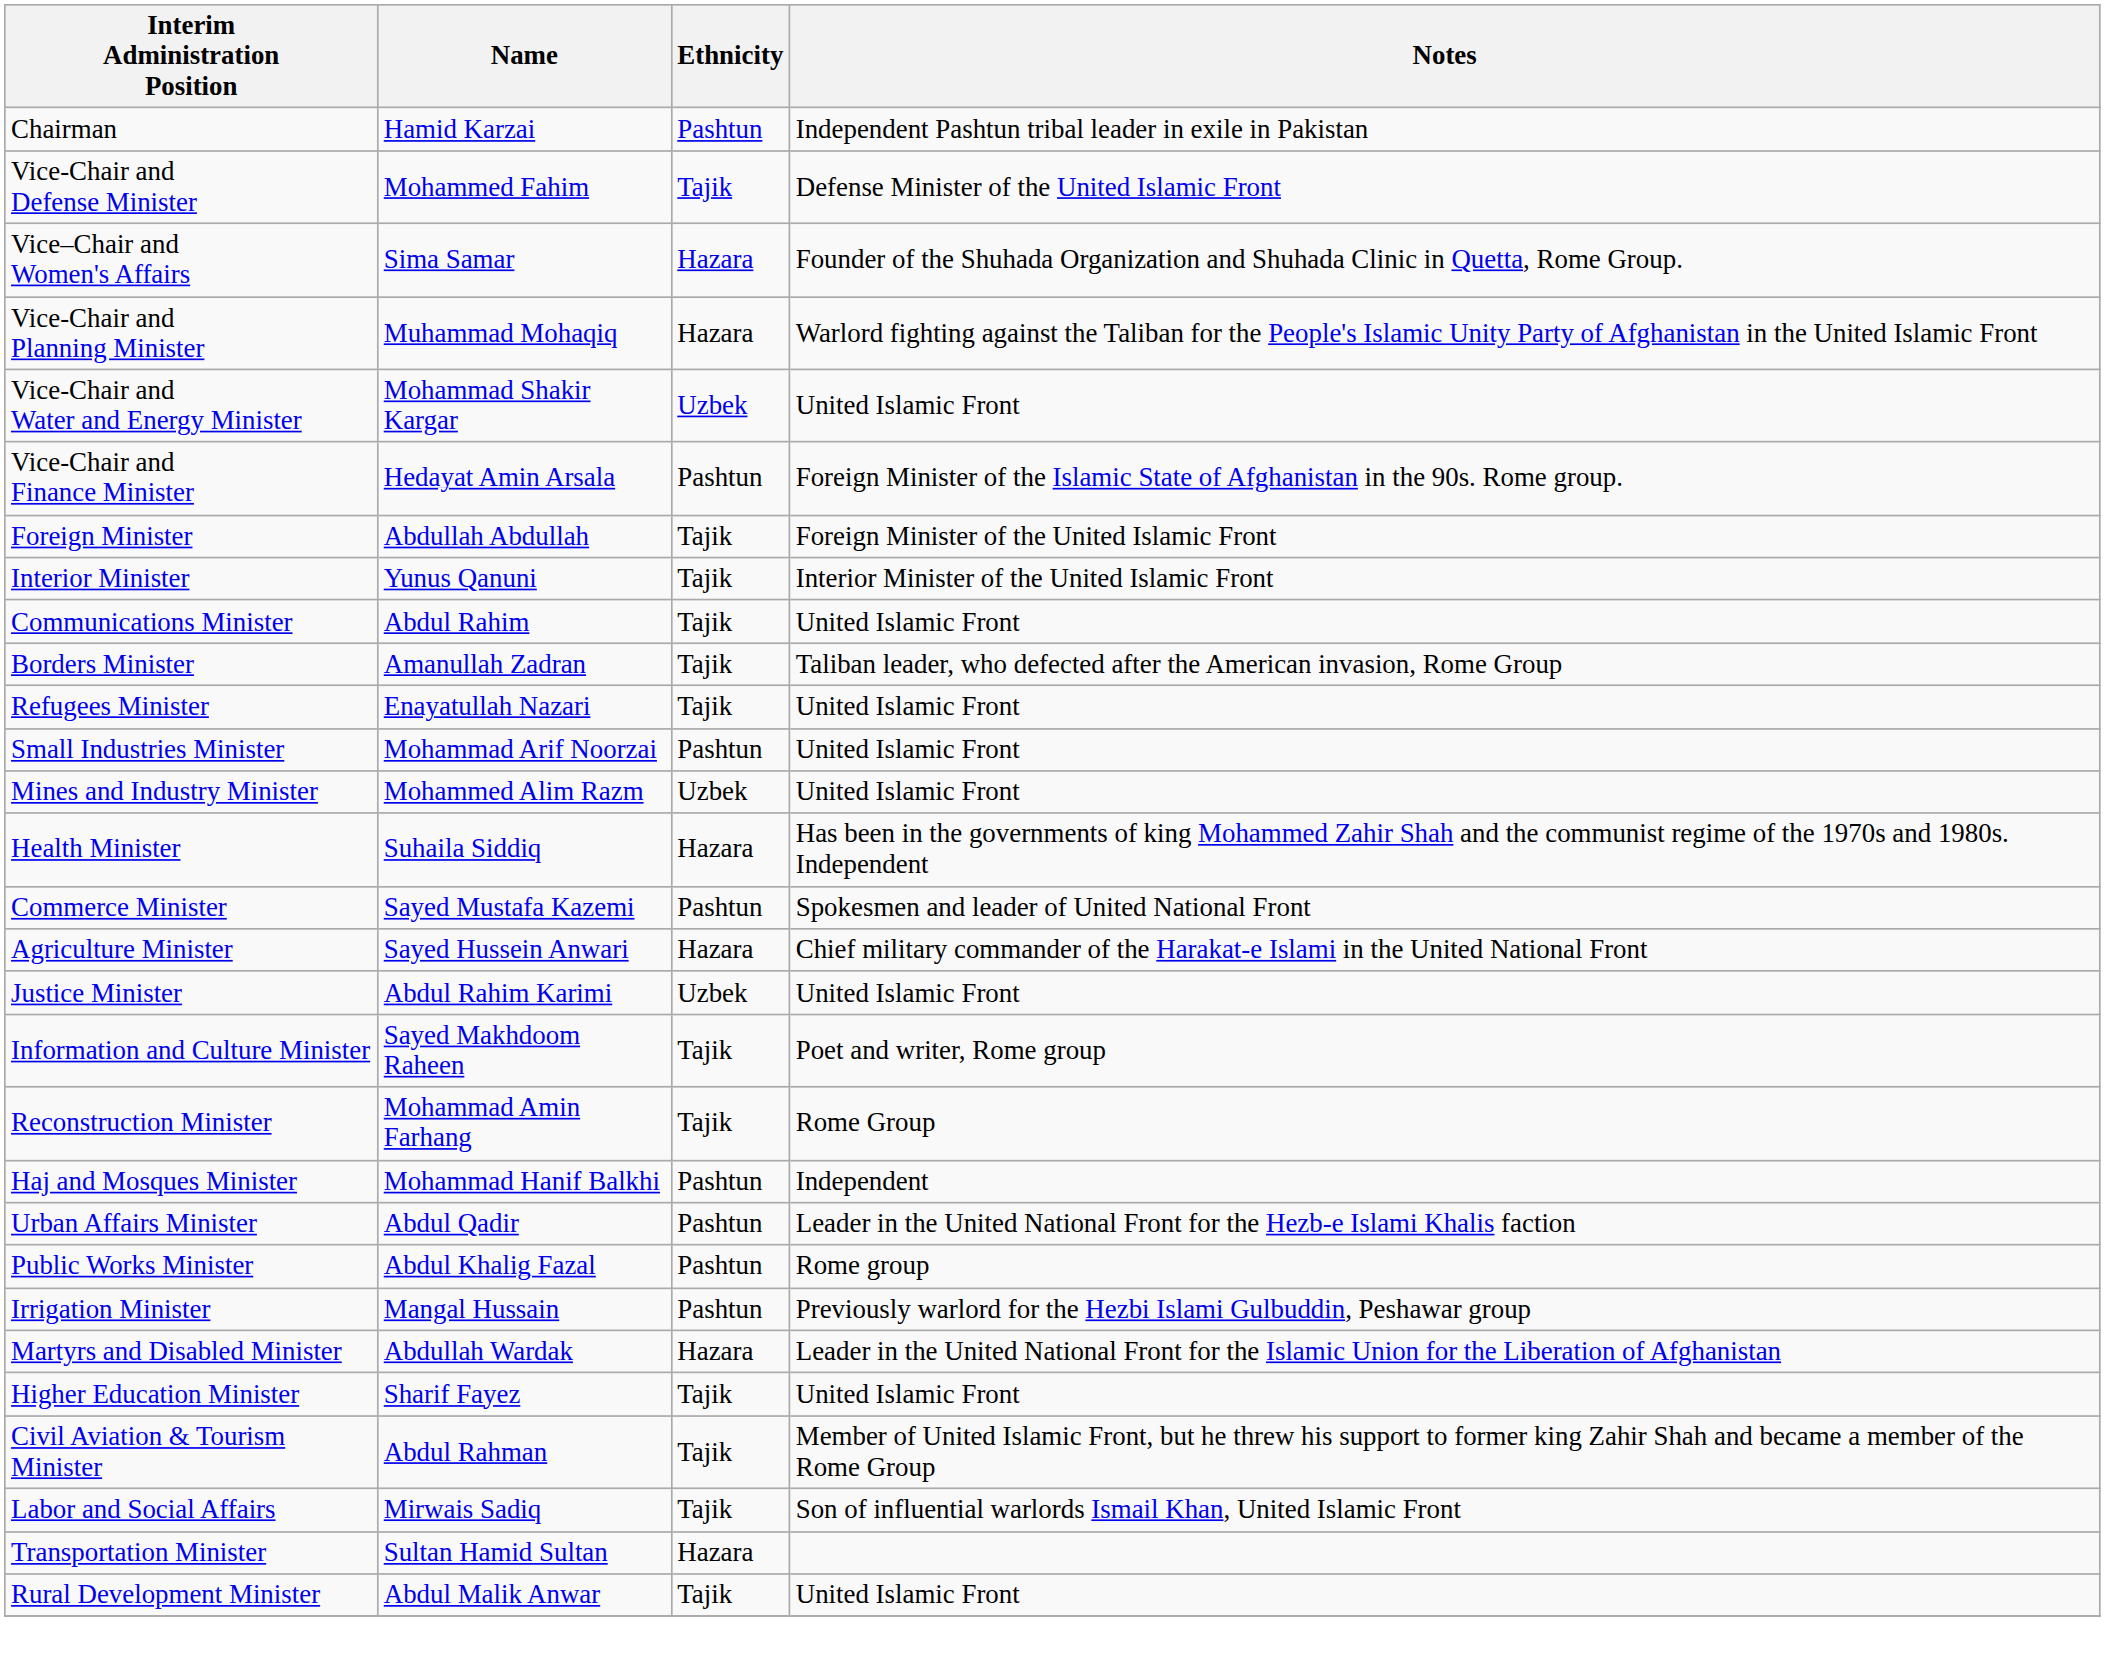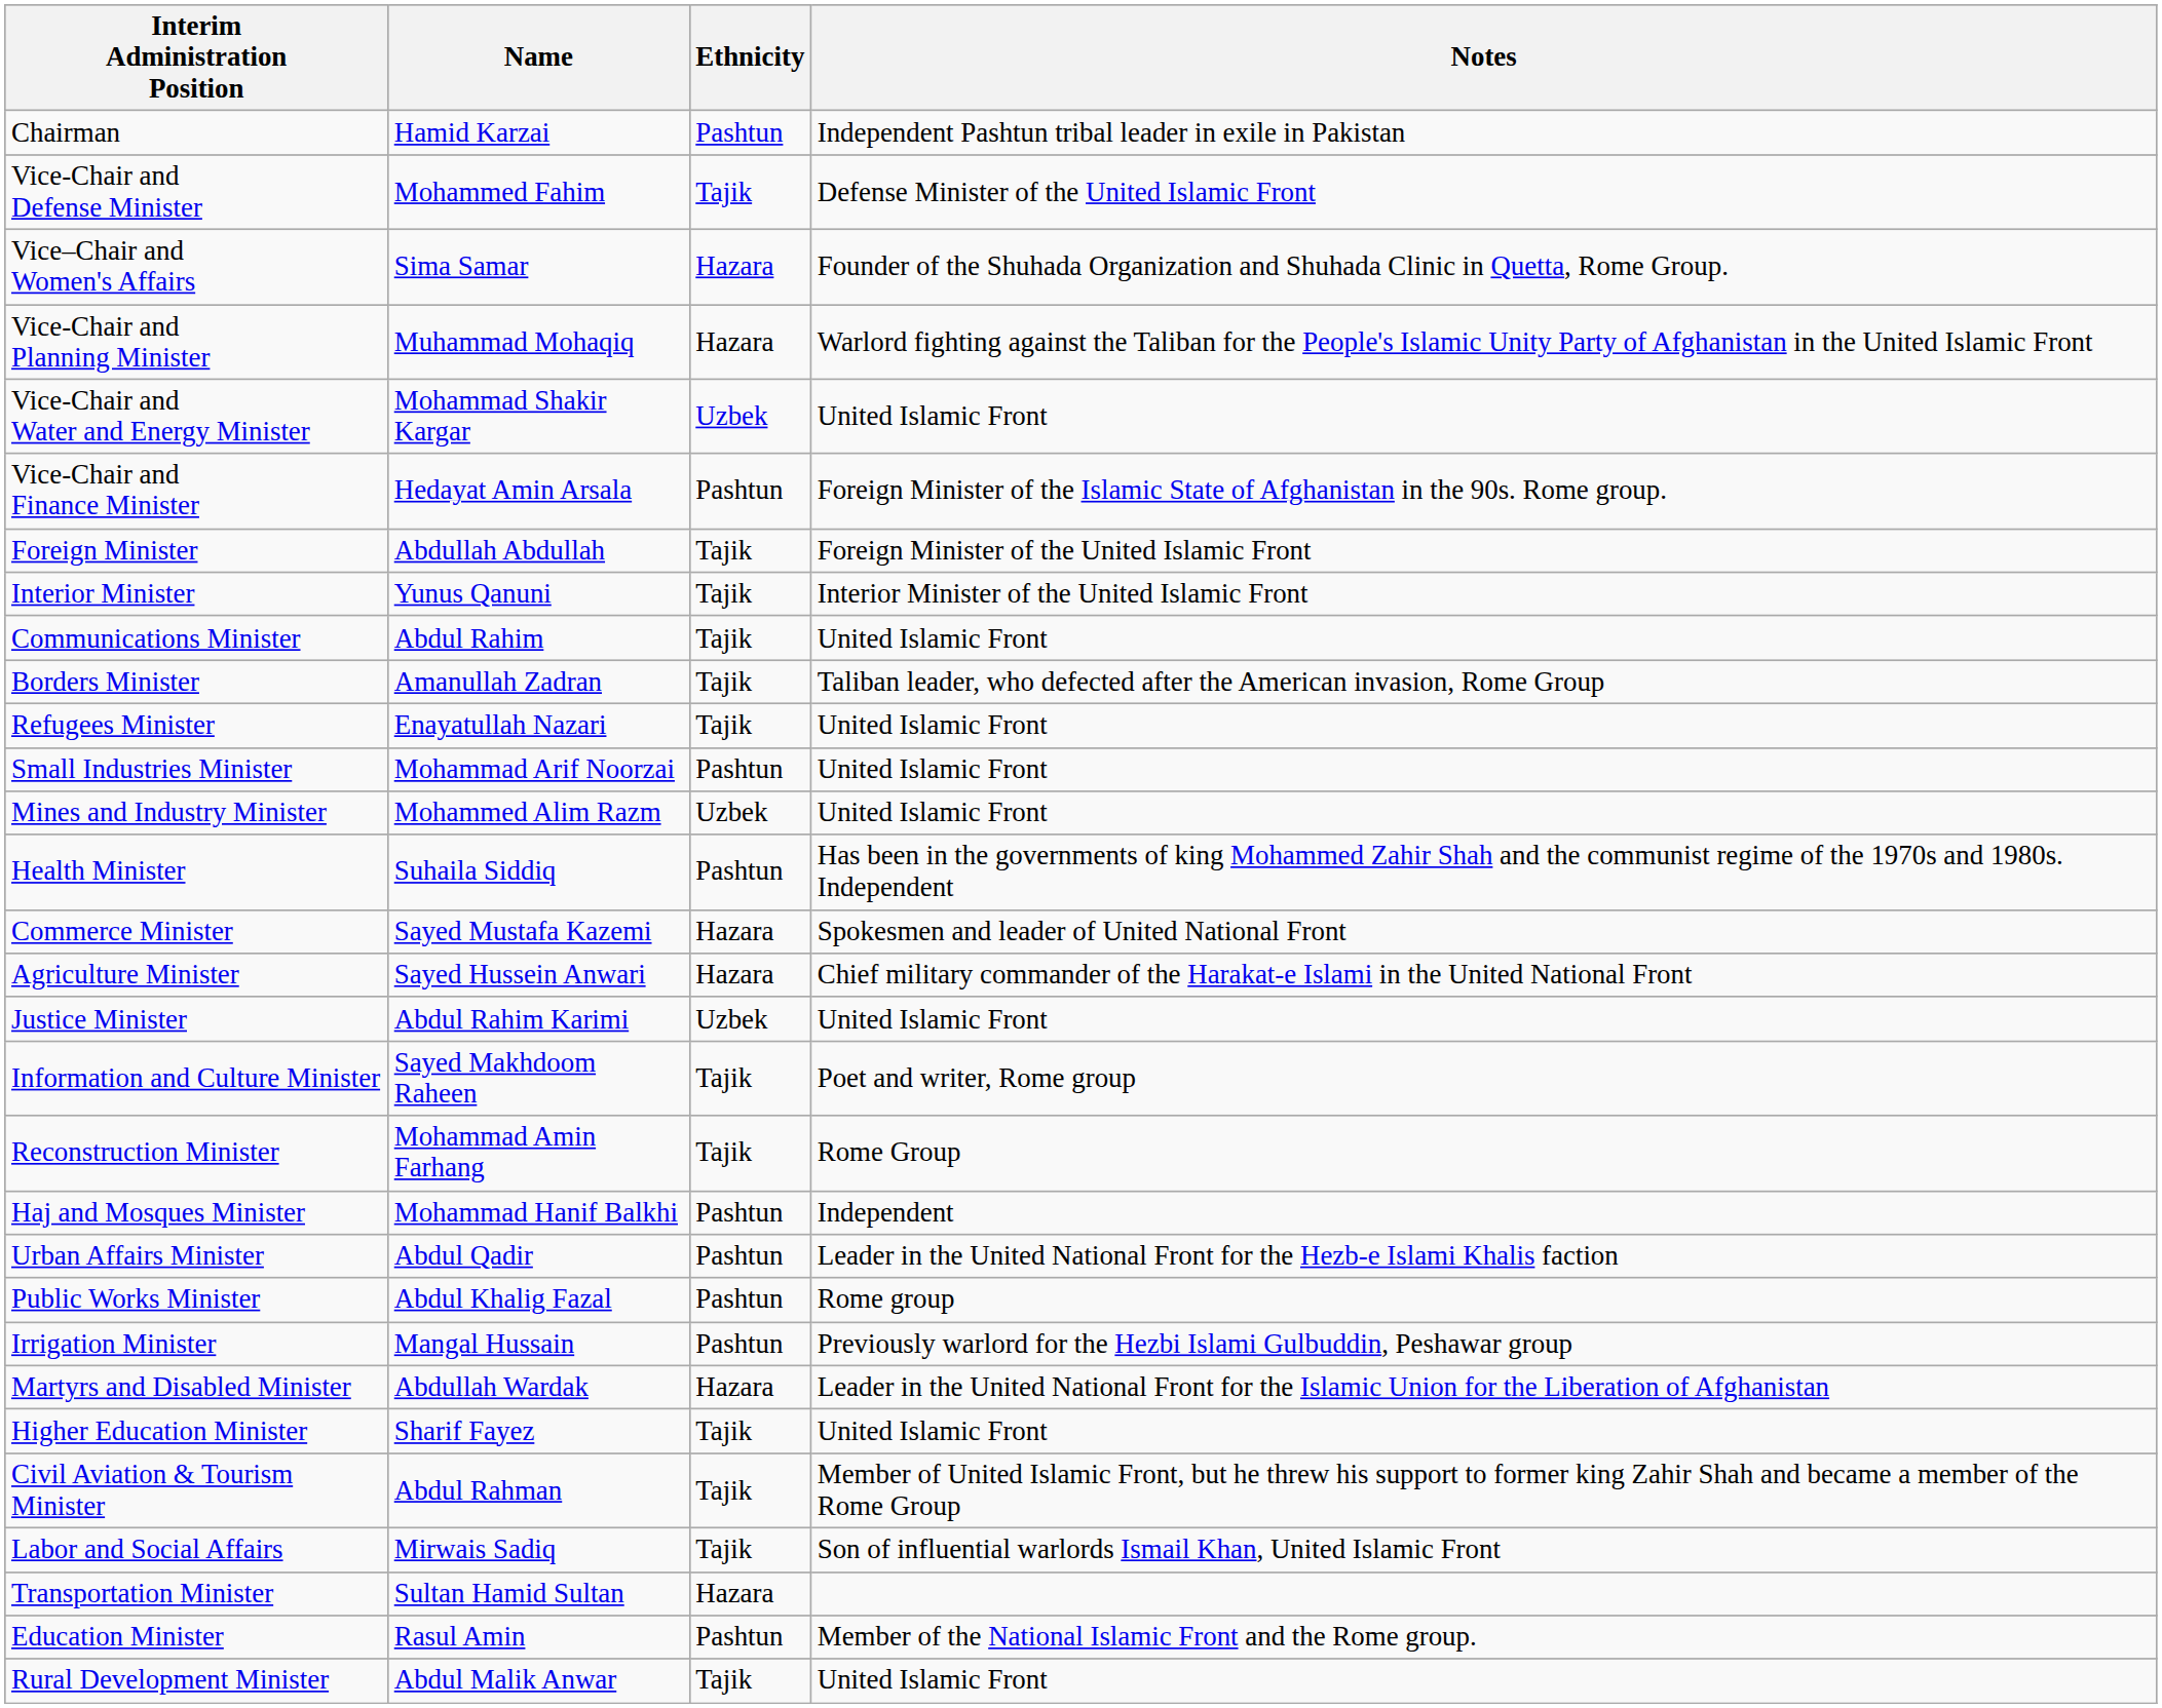 <table class="wikitable sortable">
 <tr>
 <th>Interim<br>Administration<br>Position</th>
 <th>Name</th>
 <th>Ethnicity</th>
 <th>Notes</th>
 </tr>
 <tr>
 <td>Chairman</td>
 <td><a href='#'>Hamid Karzai</a></td>
 <td><a href='#'>Pashtun</a></td>
 <td>Independent Pashtun tribal leader in exile in Pakistan</td>
 </tr>
 <tr>
 <td>Vice-Chair and <br> <a href='#'>Defense Minister</a></td>
 <td><a href='#'>Mohammed Fahim</a></td>
 <td><a href='#'>Tajik</a></td>
 <td>Defense Minister of the <a href='#'>United Islamic Front</a></td>
 </tr>
 <tr>
 <td>Vice–Chair and <br><a href='#'>Women's Affairs</a></td>
 <td><a href='#'>Sima Samar</a></td>
 <td><a href='#'>Hazara</a></td>
 <td>Founder of the Shuhada Organization and Shuhada Clinic in <a href='#'>Quetta</a>, Rome Group.</td>
 </tr>
 <tr>
 <td>Vice-Chair and <br> <a href='#'>Planning Minister</a></td>
 <td><a href='#'>Muhammad Mohaqiq</a></td>
 <td>Hazara</td>
 <td>Warlord fighting against the Taliban for the <a href='#'>People's Islamic Unity Party of Afghanistan</a> in the United Islamic Front</td>
 </tr>
 <tr>
 <td>Vice-Chair and <br> <a href='#'>Water and Energy Minister</a></td>
 <td><a href='#'>Mohammad Shakir Kargar</a></td>
 <td><a href='#'>Uzbek</a></td>
 <td>United Islamic Front</td>
 </tr>
 <tr>
 <td>Vice-Chair and <br><a href='#'>Finance Minister</a></td>
 <td><a href='#'>Hedayat Amin Arsala</a></td>
 <td>Pashtun</td>
 <td>Foreign Minister of the <a href='#'>Islamic State of Afghanistan</a> in the 90s. Rome group.</td>
 </tr>
 <tr>
 <td><a href='#'>Foreign Minister</a></td>
 <td><a href='#'>Abdullah Abdullah</a></td>
 <td>Tajik</td>
 <td>Foreign Minister of the United Islamic Front</td>
 </tr>
 <tr>
 <td><a href='#'>Interior Minister</a></td>
 <td><a href='#'>Yunus Qanuni</a></td>
 <td>Tajik</td>
 <td>Interior Minister of the United Islamic Front</td>
 </tr>
 <tr>
 <td><a href='#'>Communications Minister</a></td>
 <td><a href='#'>Abdul Rahim</a></td>
 <td>Tajik</td>
 <td>United Islamic Front</td>
 </tr>
 <tr>
 <td><a href='#'>Borders Minister</a></td>
 <td><a href='#'>Amanullah Zadran</a></td>
 <td>Tajik</td>
 <td>Taliban leader, who defected after the American invasion, Rome Group</td>
 </tr>
 <tr>
 <td><a href='#'>Refugees Minister</a></td>
 <td><a href='#'>Enayatullah Nazari</a></td>
 <td>Tajik</td>
 <td>United Islamic Front</td>
 </tr>
 <tr>
 <td><a href='#'>Small Industries Minister</a></td>
 <td><a href='#'>Mohammad Arif Noorzai</a></td>
 <td>Pashtun</td>
 <td>United Islamic Front</td>
 </tr>
 <tr>
 <td><a href='#'>Mines and Industry Minister</a></td>
 <td><a href='#'>Mohammed Alim Razm</a></td>
 <td>Uzbek</td>
 <td>United Islamic Front</td>
 </tr>
 <tr>
 <td><a href='#'>Health Minister</a></td>
 <td><a href='#'>Suhaila Siddiq</a></td>
-<td>Hazara</td>
+<td>Pashtun</td>
 <td>Has been in the governments of king <a href='#'>Mohammed Zahir Shah</a> and the communist regime of the 1970s and 1980s. Independent</td>
 </tr>
 <tr>
 <td><a href='#'>Commerce Minister</a></td>
 <td><a href='#'>Sayed Mustafa Kazemi</a></td>
-<td>Pashtun</td>
+<td>Hazara</td>
 <td>Spokesmen and leader of United National Front</td>
 </tr>
 <tr>
 <td><a href='#'>Agriculture Minister</a></td>
 <td><a href='#'>Sayed Hussein Anwari</a></td>
 <td>Hazara</td>
 <td>Chief military commander of the <a href='#'>Harakat-e Islami</a> in the United National Front</td>
 </tr>
 <tr>
 <td><a href='#'>Justice Minister</a></td>
 <td><a href='#'>Abdul Rahim Karimi</a></td>
 <td>Uzbek</td>
 <td>United Islamic Front</td>
 </tr>
 <tr>
 <td><a href='#'>Information and Culture Minister</a></td>
 <td><a href='#'>Sayed Makhdoom Raheen</a></td>
 <td>Tajik</td>
 <td>Poet and writer, Rome group</td>
 </tr>
 <tr>
 <td><a href='#'>Reconstruction Minister</a></td>
 <td><a href='#'>Mohammad Amin Farhang</a></td>
 <td>Tajik</td>
 <td>Rome Group</td>
 </tr>
 <tr>
 <td><a href='#'>Haj and Mosques Minister</a></td>
 <td><a href='#'>Mohammad Hanif Balkhi</a></td>
 <td>Pashtun</td>
 <td>Independent</td>
 </tr>
 <tr>
 <td><a href='#'>Urban Affairs Minister</a></td>
 <td><a href='#'>Abdul Qadir</a></td>
 <td>Pashtun</td>
 <td>Leader in the United National Front for the <a href='#'>Hezb-e Islami Khalis</a> faction</td>
 </tr>
 <tr>
 <td><a href='#'>Public Works Minister</a></td>
 <td><a href='#'>Abdul Khalig Fazal</a></td>
 <td>Pashtun</td>
 <td>Rome group</td>
 </tr>
 <tr>
 <td><a href='#'>Irrigation Minister</a></td>
 <td><a href='#'>Mangal Hussain</a></td>
 <td>Pashtun</td>
 <td>Previously warlord for the <a href='#'>Hezbi Islami Gulbuddin</a>, Peshawar group</td>
 </tr>
 <tr>
 <td><a href='#'>Martyrs and Disabled Minister</a></td>
 <td><a href='#'>Abdullah Wardak</a></td>
 <td>Hazara</td>
 <td>Leader in the United National Front for the <a href='#'>Islamic Union for the Liberation of Afghanistan</a></td>
 </tr>
 <tr>
 <td><a href='#'>Higher Education Minister</a></td>
 <td><a href='#'>Sharif Fayez</a></td>
 <td>Tajik</td>
 <td>United Islamic Front</td>
 </tr>
 <tr>
 <td><a href='#'>Civil Aviation & Tourism Minister</a></td>
 <td><a href='#'>Abdul Rahman</a></td>
 <td>Tajik</td>
 <td>Member of United Islamic Front, but he threw his support to former king Zahir Shah and became a member of the Rome Group</td>
 </tr>
 <tr>
 <td><a href='#'>Labor and Social Affairs</a></td>
 <td><a href='#'>Mirwais Sadiq</a></td>
 <td>Tajik</td>
 <td>Son of influential warlords <a href='#'>Ismail Khan</a>, United Islamic Front</td>
 </tr>
 <tr>
 <td><a href='#'>Transportation Minister</a></td>
 <td><a href='#'>Sultan Hamid Sultan</a></td>
 <td>Hazara</td>
 <td></td>
 </tr>
 <tr>
+<td><a href='#'>Education Minister</a></td>
+<td><a href='#'>Rasul Amin</a></td>
+<td>Pashtun</td>
+<td>Member of the <a href='#'>National Islamic Front</a> and the Rome group.</td>
+</tr>
+<tr>
 <td><a href='#'>Rural Development Minister</a></td>
 <td><a href='#'>Abdul Malik Anwar</a></td>
 <td>Tajik</td>
 <td>United Islamic Front</td>
 </tr>
 <tr>
 </tr>
 </table>
